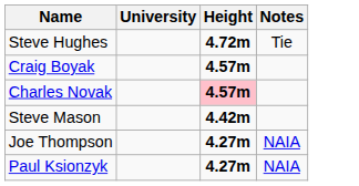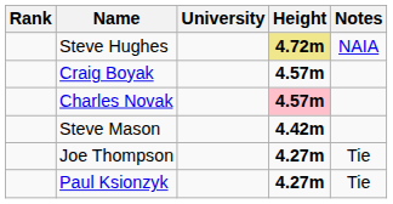 <table class="wikitable sortable" style="text-align:center">
 <tr>
+<th>Rank</th>
 <th>Name</th>
 <th>University</th>
 <th>Height</th>
 <th>Notes</th>
 </tr>
 <tr>
+<td></td>
 <td align=left>Steve Hughes</td>
 <td></td>
-<td><strong>4.72m</strong></td>
-<td>Tie</td>
+<td style="background: khaki;"><strong>4.72m</strong></td>
+<td><a href='#'>NAIA</a></td>
 </tr>
 <tr>
+<td></td>
 <td align=left><a href='#'>Craig Boyak</a></td>
 <td></td>
 <td><strong>4.57m</strong></td>
 <td></td>
 </tr>
 <tr>
+<td></td>
 <td align=left><a href='#'>Charles Novak</a></td>
 <td></td>
 <td style="background: pink;"><strong>4.57m</strong></td>
 <td></td>
 </tr>
 <tr>
+<td></td>
 <td align=left>Steve Mason</td>
 <td></td>
 <td><strong>4.42m</strong></td>
 <td></td>
 </tr>
 <tr>
+<td></td>
 <td align=left>Joe Thompson</td>
 <td></td>
 <td><strong>4.27m</strong></td>
-<td><a href='#'>NAIA</a></td>
+<td>Tie</td>
 </tr>
 <tr>
+<td></td>
 <td align=left><a href='#'>Paul Ksionzyk</a></td>
 <td></td>
 <td><strong>4.27m</strong></td>
-<td><a href='#'>NAIA</a></td>
+<td>Tie</td>
 </tr>
 </table>
